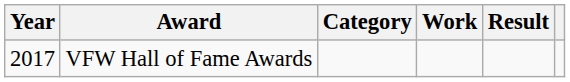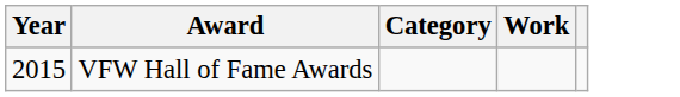 <table class="wikitable sortable">
 <tr>
 <th>Year </th>
 <th>Award</th>
 <th>Category</th>
 <th>Work</th>
-<th>Result</th>
 <th class="unsortable"></th>
 </tr>
 <tr>
-<td>2017</td>
+<td>2015</td>
 <td>VFW Hall of Fame Awards</td>
-<td></td>
 <td></td>
 <td></td>
 <td></td>
 </tr>
 </table>
